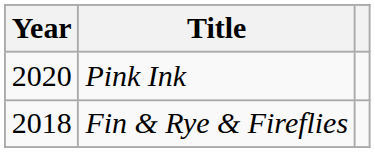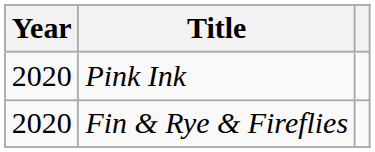 <table class="wikitable sortable">
 <tr>
 <th>Year</th>
 <th>Title</th>
 <th class="unsortable"></th>
 </tr>
 <tr>
 <td>2020</td>
 <td><em>Pink Ink</em></td>
 <td></td>
 </tr>
 <tr>
-<td>2018</td>
+<td>2020</td>
 <td><em>Fin & Rye & Fireflies</em></td>
 <td></td>
 </tr>
 </table>
